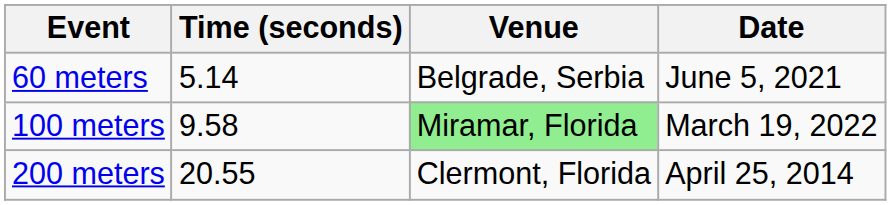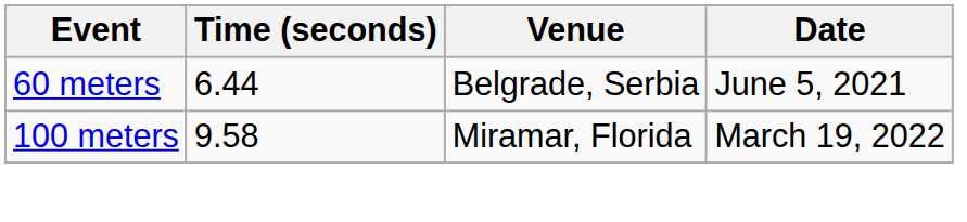 <table class="wikitable">
 <tr>
 <th>Event</th>
 <th>Time (seconds)</th>
 <th>Venue</th>
 <th>Date</th>
 </tr>
 <tr>
 <td><a href='#'>60 meters</a></td>
-<td>5.14</td>
+<td>6.44</td>
 <td>Belgrade, Serbia</td>
 <td>June 5, 2021</td>
 </tr>
 <tr>
 <td><a href='#'>100 meters</a></td>
 <td>9.58</td>
-<td style="background: lightgreen;">Miramar, Florida</td>
+<td>Miramar, Florida</td>
 <td>March 19, 2022</td>
 </tr>
-<tr>
-<td><a href='#'>200 meters</a></td>
-<td>20.55</td>
-<td>Clermont, Florida</td>
-<td>April 25, 2014</td>
-</tr>
 </table>
